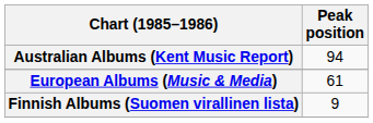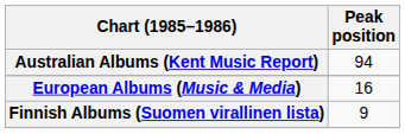 <table class="wikitable sortable plainrowheaders" style="text-align:center">
 <tr>
 <th scope="col">Chart (1985–1986)</th>
 <th scope="col">Peak<br>position</th>
 </tr>
 <tr>
 <th scope="row">Australian Albums (<a href='#'>Kent Music Report</a>)</th>
 <td>94</td>
 </tr>
 <tr>
 </tr>
 <tr>
 </tr>
 <tr>
 <th scope="row"><a href='#'>European Albums</a> (<em><a href='#'>Music & Media</a></em>)</th>
-<td>61</td>
+<td>16</td>
 </tr>
 <tr>
 <th scope="row">Finnish Albums (<a href='#'>Suomen virallinen lista</a>)</th>
 <td>9</td>
 </tr>
 <tr>
 </tr>
 <tr>
 </tr>
 <tr>
 </tr>
 <tr>
 </tr>
 <tr>
 </tr>
 </table>
